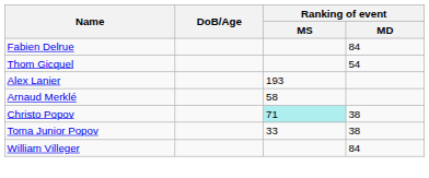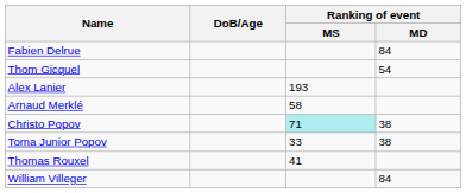 <table class="wikitable"  style="width:600px; font-size:95%;">
 <tr>
 <th align="left" rowspan="2">Name</th>
 <th align="left" rowspan="2">DoB/Age</th>
 <th align="center" colspan="2">Ranking of event</th>
 </tr>
 <tr>
 <th align="center">MS</th>
 <th align="center">MD</th>
 </tr>
 <tr>
 <td align="left"><a href='#'>Fabien Delrue</a></td>
 <td align="left"></td>
 <td></td>
 <td>84</td>
 </tr>
 <tr>
 <td align="left"><a href='#'>Thom Gicquel</a></td>
 <td align="left"></td>
 <td></td>
 <td>54</td>
 </tr>
 <tr>
 <td align="left"><a href='#'>Alex Lanier</a></td>
 <td align="left"></td>
 <td>193</td>
 <td></td>
 </tr>
 <tr>
 <td align="left"><a href='#'>Arnaud Merklé</a></td>
 <td align="left"></td>
 <td>58</td>
 <td></td>
 </tr>
 <tr>
 <td align="left"><a href='#'>Christo Popov</a></td>
 <td align="left"></td>
 <td style="background: paleturquoise;">71</td>
 <td>38</td>
 </tr>
 <tr>
 <td align="left"><a href='#'>Toma Junior Popov</a></td>
 <td align="left"></td>
 <td>33</td>
 <td>38</td>
 </tr>
 <tr>
+<td align="left"><a href='#'>Thomas Rouxel</a></td>
+<td align="left"></td>
+<td>41</td>
+<td></td>
+</tr>
+<tr>
 <td align="left"><a href='#'>William Villeger</a></td>
 <td align="left"></td>
 <td></td>
 <td>84</td>
 </tr>
 </table>
